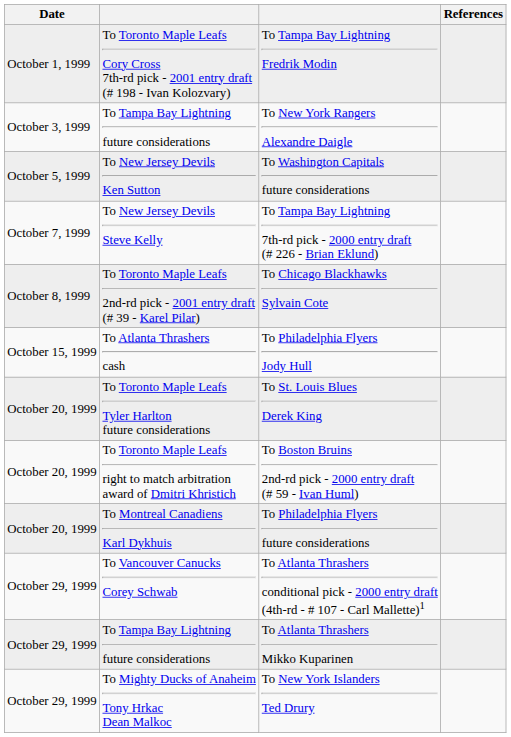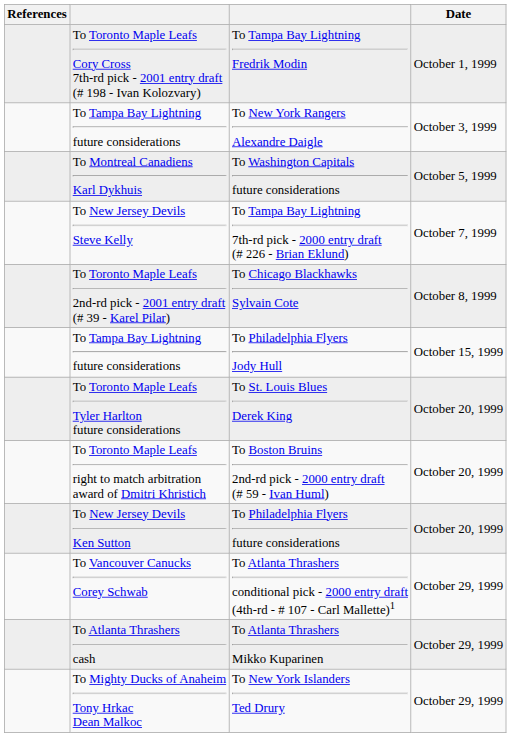 <table class="wikitable">
 <tr>
-<th>Date</th>
+<th>References</th>
 <th></th>
 <th></th>
-<th>References</th>
+<th>Date</th>
 </tr>
 <tr bgcolor="#eeeeee">
-<td>October 1, 1999</td>
+<td></td>
 <td valign="top">To <a href='#'>Toronto Maple Leafs</a><hr><a href='#'>Cory Cross</a><br>7th-rd pick - <a href='#'>2001 entry draft</a><br>(# 198 - Ivan Kolozvary)</td>
 <td valign="top">To <a href='#'>Tampa Bay Lightning</a><hr><a href='#'>Fredrik Modin</a></td>
-<td></td>
+<td>October 1, 1999</td>
 </tr>
 <tr>
-<td>October 3, 1999</td>
+<td></td>
 <td valign="top">To <a href='#'>Tampa Bay Lightning</a><hr>future considerations</td>
 <td valign="top">To <a href='#'>New York Rangers</a><hr><a href='#'>Alexandre Daigle</a></td>
-<td></td>
+<td>October 3, 1999</td>
 </tr>
 <tr bgcolor="#eeeeee">
+<td></td>
+<td valign="top">To <a href='#'>Montreal Canadiens</a><hr><a href='#'>Karl Dykhuis</a></td>
+<td valign="top">To <a href='#'>Washington Capitals</a><hr>future considerations</td>
 <td>October 5, 1999</td>
-<td valign="top">To <a href='#'>New Jersey Devils</a><hr><a href='#'>Ken Sutton</a></td>
-<td valign="top">To <a href='#'>Washington Capitals</a><hr>future considerations</td>
-<td></td>
 </tr>
 <tr>
-<td>October 7, 1999</td>
+<td></td>
 <td valign="top">To <a href='#'>New Jersey Devils</a><hr><a href='#'>Steve Kelly</a></td>
 <td valign="top">To <a href='#'>Tampa Bay Lightning</a><hr>7th-rd pick - <a href='#'>2000 entry draft</a><br>(# 226 - <a href='#'>Brian Eklund</a>)</td>
-<td></td>
+<td>October 7, 1999</td>
 </tr>
 <tr bgcolor="#eeeeee">
-<td>October 8, 1999</td>
+<td></td>
 <td valign="top">To <a href='#'>Toronto Maple Leafs</a><hr>2nd-rd pick - <a href='#'>2001 entry draft</a><br>(# 39 - <a href='#'>Karel Pilar</a>)</td>
 <td valign="top">To <a href='#'>Chicago Blackhawks</a><hr><a href='#'>Sylvain Cote</a></td>
-<td></td>
+<td>October 8, 1999</td>
 </tr>
 <tr>
+<td></td>
+<td valign="top">To <a href='#'>Tampa Bay Lightning</a><hr>future considerations</td>
+<td valign="top">To <a href='#'>Philadelphia Flyers</a><hr><a href='#'>Jody Hull</a></td>
 <td>October 15, 1999</td>
-<td valign="top">To <a href='#'>Atlanta Thrashers</a><hr>cash</td>
-<td valign="top">To <a href='#'>Philadelphia Flyers</a><hr><a href='#'>Jody Hull</a></td>
-<td></td>
 </tr>
 <tr bgcolor="#eeeeee">
-<td>October 20, 1999</td>
+<td></td>
 <td valign="top">To <a href='#'>Toronto Maple Leafs</a><hr><a href='#'>Tyler Harlton</a><br>future considerations</td>
 <td valign="top">To <a href='#'>St. Louis Blues</a><hr><a href='#'>Derek King</a></td>
-<td></td>
+<td>October 20, 1999</td>
 </tr>
 <tr>
-<td>October 20, 1999</td>
+<td></td>
 <td valign="top">To <a href='#'>Toronto Maple Leafs</a><hr>right to match arbitration<br>award of <a href='#'>Dmitri Khristich</a></td>
 <td valign="top">To <a href='#'>Boston Bruins</a><hr>2nd-rd pick - <a href='#'>2000 entry draft</a><br>(# 59 - <a href='#'>Ivan Huml</a>)</td>
-<td></td>
+<td>October 20, 1999</td>
 </tr>
 <tr bgcolor="#eeeeee">
+<td></td>
+<td valign="top">To <a href='#'>New Jersey Devils</a><hr><a href='#'>Ken Sutton</a></td>
+<td valign="top">To <a href='#'>Philadelphia Flyers</a><hr>future considerations</td>
 <td>October 20, 1999</td>
-<td valign="top">To <a href='#'>Montreal Canadiens</a><hr><a href='#'>Karl Dykhuis</a></td>
-<td valign="top">To <a href='#'>Philadelphia Flyers</a><hr>future considerations</td>
-<td></td>
 </tr>
 <tr>
-<td>October 29, 1999</td>
+<td></td>
 <td valign="top">To <a href='#'>Vancouver Canucks</a><hr><a href='#'>Corey Schwab</a></td>
 <td valign="top">To <a href='#'>Atlanta Thrashers</a><hr>conditional pick - <a href='#'>2000 entry draft</a><br>(4th-rd - # 107 - Carl Mallette)<sup>1</sup></td>
-<td></td>
+<td>October 29, 1999</td>
 </tr>
 <tr bgcolor="#eeeeee">
+<td></td>
+<td valign="top">To <a href='#'>Atlanta Thrashers</a><hr>cash</td>
+<td valign="top">To <a href='#'>Atlanta Thrashers</a><hr>Mikko Kuparinen</td>
 <td>October 29, 1999</td>
-<td valign="top">To <a href='#'>Tampa Bay Lightning</a><hr>future considerations</td>
-<td valign="top">To <a href='#'>Atlanta Thrashers</a><hr>Mikko Kuparinen</td>
-<td></td>
 </tr>
 <tr>
-<td>October 29, 1999</td>
+<td></td>
 <td valign="top">To <a href='#'>Mighty Ducks of Anaheim</a><hr><a href='#'>Tony Hrkac</a><br><a href='#'>Dean Malkoc</a></td>
 <td valign="top">To <a href='#'>New York Islanders</a><hr><a href='#'>Ted Drury</a></td>
-<td></td>
+<td>October 29, 1999</td>
 </tr>
 </table>
